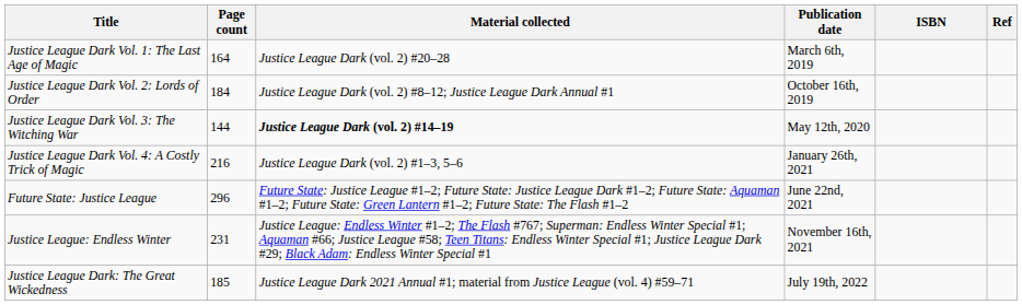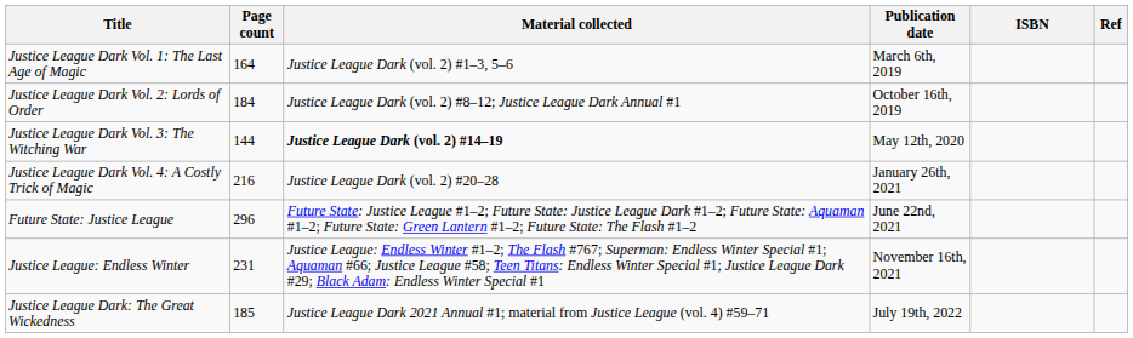 <table class="wikitable collapsible collapsed sortable" width=99%>
 <tr>
 <th scope="col" width="20%">Title</th>
 <th scope="col">Page count</th>
 <th scope="col">Material collected</th>
 <th scope="col" width="9%">Publication date</th>
 <th scope="col" width="11%" class=unsortable>ISBN</th>
 <th scope="col" width="3%" class=unsortable>Ref</th>
 </tr>
 <tr>
 <td scope "row"><em>Justice League Dark Vol. 1: The Last Age of Magic</em></td>
 <td>164</td>
-<td><em>Justice League Dark</em> (vol. 2) #20–28</td>
+<td><em>Justice League Dark</em> (vol. 2) #1–3, 5–6</td>
 <td>March 6th, 2019</td>
 <td></td>
 <td></td>
 </tr>
 <tr>
 <td scope "row"><em>Justice League Dark Vol. 2: Lords of Order</em></td>
 <td>184</td>
 <td><em>Justice League Dark</em> (vol. 2) #8–12; <em>Justice League Dark Annual</em> #1</td>
 <td>October 16th, 2019</td>
 <td></td>
 <td></td>
 </tr>
 <tr>
 <td scope "row"><em>Justice League Dark Vol. 3: The Witching War</em></td>
 <td>144</td>
 <td><strong><em>Justice League Dark</em> (vol. 2) #14–19</strong></td>
 <td>May 12th, 2020</td>
 <td></td>
 <td></td>
 </tr>
 <tr>
 <td scope "row"><em>Justice League Dark Vol. 4: A Costly Trick of Magic</em></td>
 <td>216</td>
-<td><em>Justice League Dark</em> (vol. 2) #1–3, 5–6</td>
+<td><em>Justice League Dark</em> (vol. 2) #20–28</td>
 <td>January 26th, 2021</td>
 <td></td>
 <td></td>
 </tr>
 <tr>
 <td scope "row"><em>Future State: Justice League</em></td>
 <td>296</td>
 <td><em><a href='#'>Future State</a>: Justice League</em> #1–2; <em>Future State: Justice League Dark</em> #1–2; <em>Future State: <a href='#'>Aquaman</a></em> #1–2; <em>Future State: <a href='#'>Green Lantern</a></em> #1–2; <em>Future State: The Flash</em> #1–2</td>
 <td>June 22nd, 2021</td>
 <td></td>
 <td></td>
 </tr>
 <tr>
 <td scope "row"><em>Justice League: Endless Winter</em></td>
 <td>231</td>
 <td><em>Justice League: <a href='#'>Endless Winter</a></em> #1–2; <em><a href='#'>The Flash</a></em> #767; <em>Superman: Endless Winter Special</em> #1; <em><a href='#'>Aquaman</a></em> #66; <em>Justice League</em> #58; <em><a href='#'>Teen Titans</a>: Endless Winter Special</em> #1; <em>Justice League Dark</em> #29; <em><a href='#'>Black Adam</a>: Endless Winter Special</em> #1</td>
 <td>November 16th, 2021</td>
 <td></td>
 <td></td>
 </tr>
 <tr>
 <td scope "row"><em>Justice League Dark: The Great Wickedness</em></td>
 <td>185</td>
 <td><em>Justice League Dark 2021 Annual</em> #1; material from <em>Justice League</em> (vol. 4) #59–71</td>
 <td>July 19th, 2022</td>
 <td></td>
 <td></td>
 </tr>
 </table>
